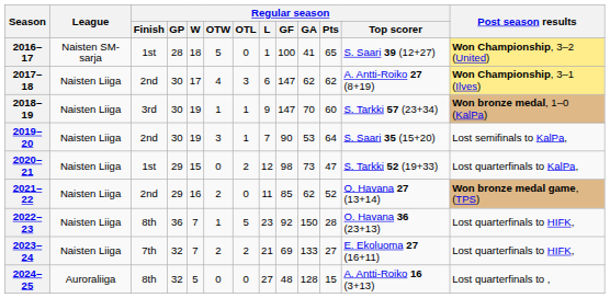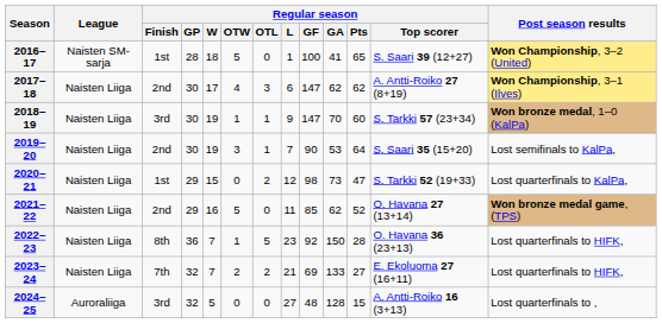 <table class="wikitable" style="text-align: center; font-size: 95%">
 <tr>
 <th rowspan="2">Season</th>
 <th rowspan="2">League</th>
 <th colspan="10"><a href='#'>Regular season</a></th>
 <th rowspan="2"><a href='#'>Post season</a> results</th>
 </tr>
 <tr>
 <th>Finish</th>
 <th>GP</th>
 <th>W</th>
 <th>OTW</th>
 <th>OTL</th>
 <th>L</th>
 <th>GF</th>
 <th>GA</th>
 <th>Pts</th>
 <th>Top scorer</th>
 </tr>
 <tr>
 <th>2016–17</th>
 <td>Naisten SM-sarja</td>
 <td>1st</td>
 <td>28</td>
 <td>18</td>
 <td>5</td>
 <td>0</td>
 <td>1</td>
 <td>100</td>
 <td>41</td>
 <td>65</td>
 <td align="left"> <a href='#'>S. Saari</a> <strong>39</strong> (12+27)</td>
 <td align="left" style="background:#FFEC8B"><strong>Won Championship</strong>, 3–2 (<a href='#'>United</a>)</td>
 </tr>
 <tr>
 <th>2017–18</th>
 <td>Naisten Liiga</td>
 <td>2nd</td>
 <td>30</td>
 <td>17</td>
 <td>4</td>
 <td>3</td>
 <td>6</td>
 <td>147</td>
 <td>62</td>
 <td>62</td>
 <td align="left"> <a href='#'>A. Antti-Roiko</a> <strong>27</strong> (8+19)</td>
 <td align="left" style="background:#FFEC8B"><strong>Won Championship</strong>, 3–1 (<a href='#'>Ilves</a>)</td>
 </tr>
 <tr>
 <th>2018–19</th>
 <td>Naisten Liiga</td>
 <td>3rd</td>
 <td>30</td>
 <td>19</td>
 <td>1</td>
 <td>1</td>
 <td>9</td>
 <td>147</td>
 <td>70</td>
 <td>60</td>
 <td align="left"> <a href='#'>S. Tarkki</a> <strong>57</strong> (23+34)</td>
 <td align="left" style="background:#DEB887"><strong>Won bronze medal</strong>, 1–0 (<a href='#'>KalPa</a>)</td>
 </tr>
 <tr>
 <th><a href='#'>2019–20</a></th>
 <td>Naisten Liiga</td>
 <td>2nd</td>
 <td>30</td>
 <td>19</td>
 <td>3</td>
 <td>1</td>
 <td>7</td>
 <td>90</td>
 <td>53</td>
 <td>64</td>
 <td align="left"> <a href='#'>S. Saari</a> <strong>35</strong> (15+20)</td>
 <td align="left">Lost semifinals to <a href='#'>KalPa</a>, </td>
 </tr>
 <tr>
 <th><a href='#'>2020–21</a></th>
 <td>Naisten Liiga</td>
 <td>1st</td>
 <td>29</td>
 <td>15</td>
 <td>0</td>
 <td>2</td>
 <td>12</td>
 <td>98</td>
 <td>73</td>
 <td>47</td>
 <td align="left"> <a href='#'>S. Tarkki</a> <strong>52</strong> (19+33)</td>
 <td align="left">Lost quarterfinals to <a href='#'>KalPa</a>, </td>
 </tr>
 <tr>
 <th><a href='#'>2021–22</a></th>
 <td>Naisten Liiga</td>
 <td>2nd</td>
 <td>29</td>
 <td>16</td>
-<td>2</td>
+<td>5</td>
 <td>0</td>
 <td>11</td>
 <td>85</td>
 <td>62</td>
 <td>52</td>
 <td align="left"> <a href='#'>O. Havana</a> <strong>27</strong> (13+14)</td>
 <td align="left" style="background:#DEB887"><strong>Won bronze medal game</strong>,  (<a href='#'>TPS</a>)</td>
 </tr>
 <tr>
 <th><a href='#'>2022–23</a></th>
 <td>Naisten Liiga</td>
 <td>8th</td>
 <td>36</td>
 <td>7</td>
 <td>1</td>
 <td>5</td>
 <td>23</td>
 <td>92</td>
 <td>150</td>
 <td>28</td>
 <td align="left"> <a href='#'>O. Havana</a> <strong>36</strong> (23+13)</td>
 <td align="left">Lost quarterfinals to <a href='#'>HIFK</a>, </td>
 </tr>
 <tr>
 <th><a href='#'>2023–24</a></th>
 <td>Naisten Liiga</td>
 <td>7th</td>
 <td>32</td>
 <td>7</td>
 <td>2</td>
 <td>2</td>
 <td>21</td>
 <td>69</td>
 <td>133</td>
 <td>27</td>
 <td align="left"> <a href='#'>E. Ekoluoma</a> <strong>27</strong> (16+11)</td>
 <td align="left">Lost quarterfinals to <a href='#'>HIFK</a>, </td>
 </tr>
 <tr>
 <th><a href='#'>2024–25</a></th>
 <td>Auroraliiga</td>
-<td>8th</td>
+<td>3rd</td>
 <td>32</td>
 <td>5</td>
 <td>0</td>
 <td>0</td>
 <td>27</td>
 <td>48</td>
 <td>128</td>
 <td>15</td>
 <td align="left"> <a href='#'>A. Antti-Roiko</a> <strong>16</strong> (3+13)</td>
 <td align="left">Lost quarterfinals to <a href='#'></a>, </td>
 </tr>
 </table>
